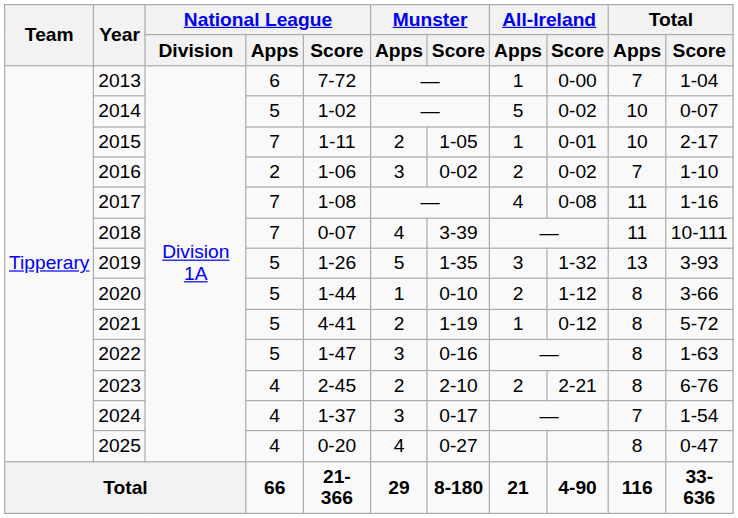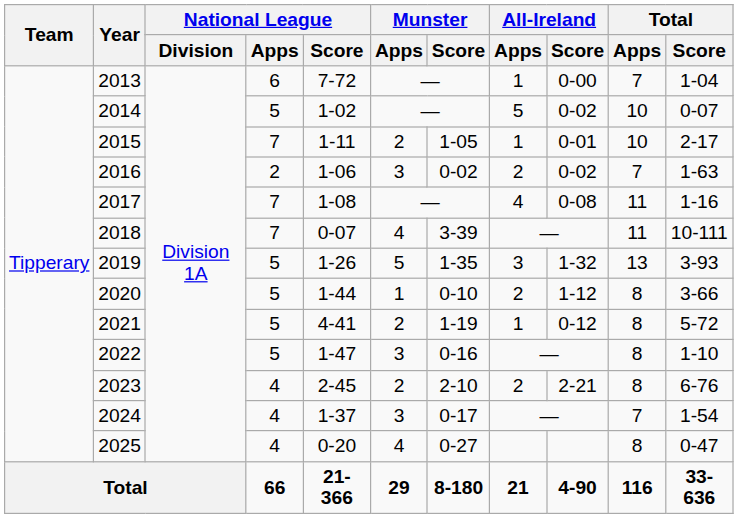 <table class="wikitable" style="text-align:center">
 <tr>
 <th rowspan="2">Team</th>
 <th rowspan="2">Year</th>
 <th colspan="3"><a href='#'>National League</a></th>
 <th colspan="2"><a href='#'>Munster</a></th>
 <th colspan="2"><a href='#'>All-Ireland</a></th>
 <th colspan="2">Total</th>
 </tr>
 <tr>
 <th>Division</th>
 <th>Apps</th>
 <th>Score</th>
 <th>Apps</th>
 <th>Score</th>
 <th>Apps</th>
 <th>Score</th>
 <th>Apps</th>
 <th>Score</th>
 </tr>
 <tr>
 <td rowspan="13"><a href='#'>Tipperary</a></td>
 <td>2013</td>
 <td rowspan="13"><a href='#'>Division 1A</a></td>
 <td>6</td>
 <td>7-72</td>
 <td colspan="2">—</td>
 <td>1</td>
 <td>0-00</td>
 <td>7</td>
 <td>1-04</td>
 </tr>
 <tr>
 <td>2014</td>
 <td>5</td>
 <td>1-02</td>
 <td colspan="2">—</td>
 <td>5</td>
 <td>0-02</td>
 <td>10</td>
 <td>0-07</td>
 </tr>
 <tr>
 <td>2015</td>
 <td>7</td>
 <td>1-11</td>
 <td>2</td>
 <td>1-05</td>
 <td>1</td>
 <td>0-01</td>
 <td>10</td>
 <td>2-17</td>
 </tr>
 <tr>
 <td>2016</td>
 <td>2</td>
 <td>1-06</td>
 <td>3</td>
 <td>0-02</td>
 <td>2</td>
 <td>0-02</td>
 <td>7</td>
-<td>1-10</td>
+<td>1-63</td>
 </tr>
 <tr>
 <td>2017</td>
 <td>7</td>
 <td>1-08</td>
 <td colspan="2">—</td>
 <td>4</td>
 <td>0-08</td>
 <td>11</td>
 <td>1-16</td>
 </tr>
 <tr>
 <td>2018</td>
 <td>7</td>
 <td>0-07</td>
 <td>4</td>
 <td>3-39</td>
 <td colspan=2>—</td>
 <td>11</td>
 <td>10-111</td>
 </tr>
 <tr>
 <td>2019</td>
 <td>5</td>
 <td>1-26</td>
 <td>5</td>
 <td>1-35</td>
 <td>3</td>
 <td>1-32</td>
 <td>13</td>
 <td>3-93</td>
 </tr>
 <tr>
 <td>2020</td>
 <td>5</td>
 <td>1-44</td>
 <td>1</td>
 <td>0-10</td>
 <td>2</td>
 <td>1-12</td>
 <td>8</td>
 <td>3-66</td>
 </tr>
 <tr>
 <td>2021</td>
 <td>5</td>
 <td>4-41</td>
 <td>2</td>
 <td>1-19</td>
 <td>1</td>
 <td>0-12</td>
 <td>8</td>
 <td>5-72</td>
 </tr>
 <tr>
 <td>2022</td>
 <td>5</td>
 <td>1-47</td>
 <td>3</td>
 <td>0-16</td>
 <td colspan="2">—</td>
 <td>8</td>
-<td>1-63</td>
+<td>1-10</td>
 </tr>
 <tr>
 <td>2023</td>
 <td>4</td>
 <td>2-45</td>
 <td>2</td>
 <td>2-10</td>
 <td>2</td>
 <td>2-21</td>
 <td>8</td>
 <td>6-76</td>
 </tr>
 <tr>
 <td>2024</td>
 <td>4</td>
 <td>1-37</td>
 <td>3</td>
 <td>0-17</td>
 <td colspan="2">—</td>
 <td>7</td>
 <td>1-54</td>
 </tr>
 <tr>
 <td>2025</td>
 <td>4</td>
 <td>0-20</td>
 <td>4</td>
 <td>0-27</td>
 <td></td>
 <td></td>
 <td>8</td>
 <td>0-47</td>
 </tr>
 <tr>
 <th colspan="3">Total</th>
 <td><strong>66</strong></td>
 <td><strong>21-366</strong></td>
 <td><strong>29</strong></td>
 <td><strong>8-180</strong></td>
 <td><strong>21</strong></td>
 <td><strong>4-90</strong></td>
 <td><strong>116</strong></td>
 <td><strong>33-636</strong></td>
 </tr>
 </table>
